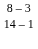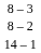 <table style="text-align:center">
 <tr>
 <th width=200></th>
 <th width=100></th>
 <th width=200></th>
 </tr>
 <tr>
 <td align=right><strong></strong></td>
 <td>8 – 3</td>
 <td align=left></td>
 </tr>
 <tr>
 <td align=right><strong></strong></td>
+<td>8 – 2</td>
+<td align=left></td>
+</tr>
+<tr>
+<td align=right><strong></strong></td>
 <td>14 – 1</td>
 <td align=left></td>
 </tr>
 </table>
